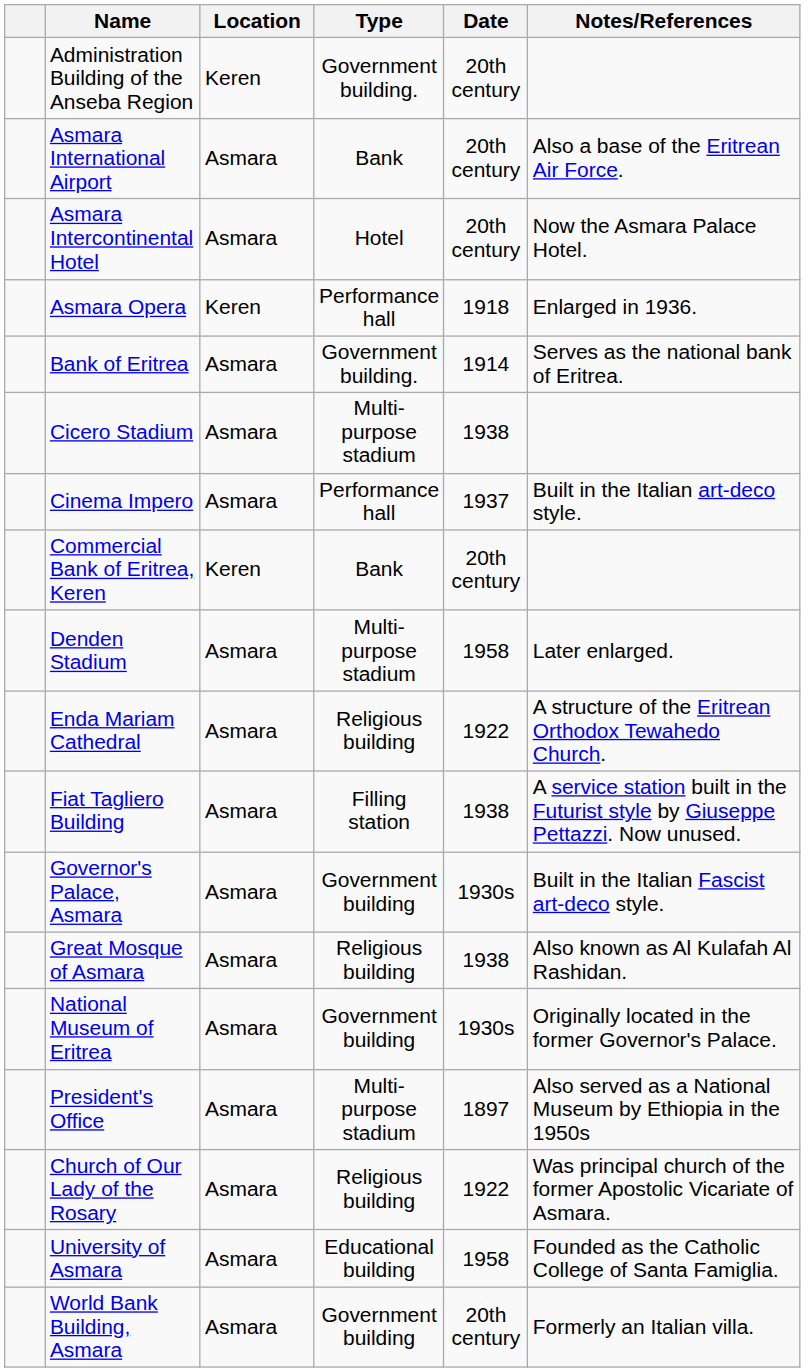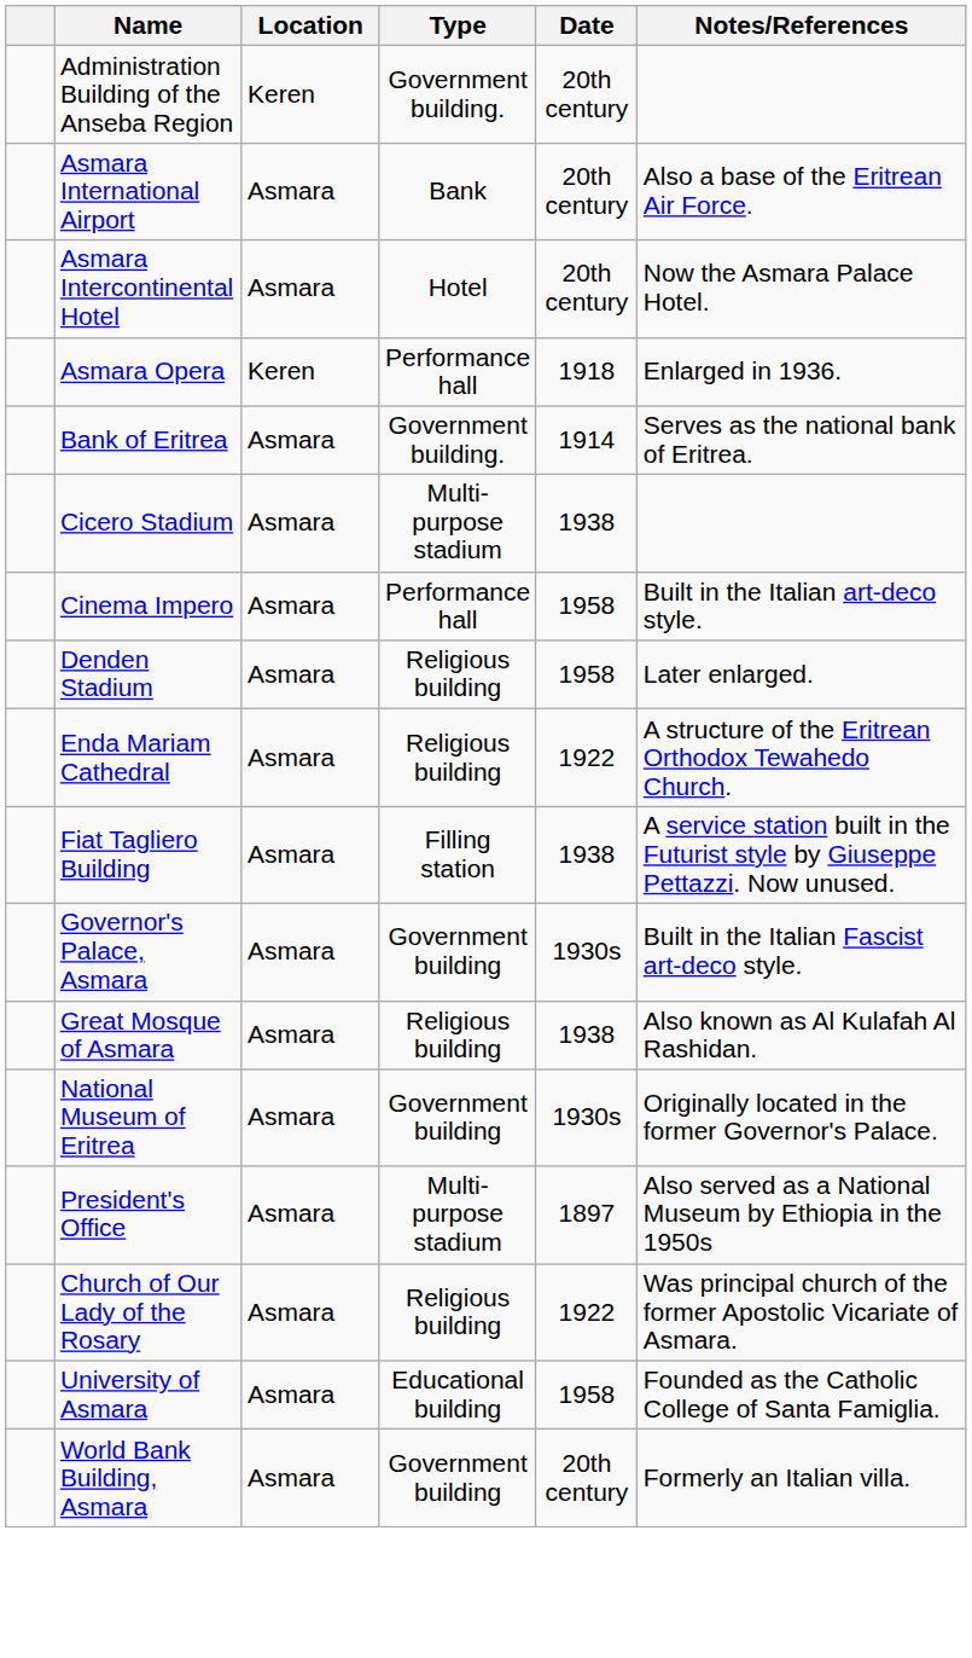 <table class="wikitable sortable">
 <tr>
 <th style="width:150px" class="unsortable"></th>
 <th style="width:120px">Name</th>
 <th style="width:150px">Location</th>
 <th style="width:80px">Type</th>
 <th style="width:80px">Date</th>
 <th style="width:550px" class="unsortable">Notes/References</th>
 </tr>
 <tr>
 <td></td>
 <td>Administration Building of the Anseba Region</td>
 <td>Keren</td>
 <td align="center">Government building.</td>
 <td align="center">20th century</td>
 <td></td>
 </tr>
 <tr>
 <td></td>
 <td><a href='#'>Asmara International Airport</a></td>
 <td>Asmara<br><small></small></td>
 <td align="center">Bank</td>
 <td align="center">20th century</td>
 <td>Also a base of the <a href='#'>Eritrean Air Force</a>.</td>
 </tr>
 <tr>
 <td></td>
 <td><a href='#'>Asmara Intercontinental Hotel</a></td>
 <td>Asmara<br><small></small></td>
 <td align="center">Hotel</td>
 <td align="center">20th century</td>
 <td>Now the Asmara Palace Hotel.</td>
 </tr>
 <tr>
 <td></td>
 <td><a href='#'>Asmara Opera</a></td>
 <td>Keren</td>
 <td align="center">Performance hall</td>
 <td align="center">1918</td>
 <td>Enlarged in 1936.</td>
 </tr>
 <tr>
 <td></td>
 <td><a href='#'>Bank of Eritrea</a></td>
 <td>Asmara<br><small></small></td>
 <td align="center">Government building.</td>
 <td align="center">1914</td>
 <td>Serves as the national bank of Eritrea.</td>
 </tr>
 <tr>
 <td></td>
 <td><a href='#'>Cicero Stadium</a></td>
 <td>Asmara<br><small></small></td>
 <td align="center">Multi-purpose stadium</td>
 <td align="center">1938</td>
 <td></td>
 </tr>
 <tr>
 <td></td>
 <td><a href='#'>Cinema Impero</a></td>
 <td>Asmara<br><small></small></td>
 <td align="center">Performance hall</td>
-<td align="center">1937</td>
+<td align="center">1958</td>
 <td>Built in the Italian <a href='#'>art-deco</a> style.</td>
-</tr>
-<tr>
-<td></td>
-<td><a href='#'>Commercial Bank of Eritrea, Keren</a></td>
-<td>Keren<br><small></small></td>
-<td align="center">Bank</td>
-<td align="center">20th century</td>
-<td></td>
 </tr>
 <tr>
 <td></td>
 <td><a href='#'>Denden Stadium</a></td>
 <td>Asmara<br><small></small></td>
-<td align="center">Multi-purpose stadium</td>
+<td align="center">Religious building</td>
 <td align="center">1958</td>
 <td>Later enlarged.</td>
 </tr>
 <tr>
 <td></td>
 <td><a href='#'>Enda Mariam Cathedral</a></td>
 <td>Asmara<br><small></small></td>
 <td align="center">Religious building</td>
 <td align="center">1922</td>
 <td>A structure of the <a href='#'>Eritrean Orthodox Tewahedo Church</a>.</td>
 </tr>
 <tr>
 <td></td>
 <td><a href='#'>Fiat Tagliero Building</a></td>
 <td>Asmara<br><small></small></td>
 <td align="center">Filling station</td>
 <td align="center">1938</td>
 <td>A <a href='#'>service station</a> built in the <a href='#'>Futurist style</a> by <a href='#'>Giuseppe Pettazzi</a>. Now unused.</td>
 </tr>
 <tr>
 <td></td>
 <td><a href='#'>Governor's Palace, Asmara</a></td>
 <td>Asmara<br><small></small></td>
 <td align="center">Government building</td>
 <td align="center">1930s</td>
 <td>Built in the Italian <a href='#'>Fascist</a> <a href='#'>art-deco</a> style.</td>
 </tr>
 <tr>
 <td></td>
 <td><a href='#'>Great Mosque of Asmara</a></td>
 <td>Asmara<br><small></small></td>
 <td align="center">Religious building</td>
 <td align="center">1938</td>
 <td>Also known as Al Kulafah Al Rashidan.</td>
 </tr>
 <tr>
 <td></td>
 <td><a href='#'>National Museum of Eritrea</a></td>
 <td>Asmara<br><small></small></td>
 <td align="center">Government building</td>
 <td align="center">1930s</td>
 <td>Originally located in the former Governor's Palace.</td>
 </tr>
 <tr>
 <td></td>
 <td><a href='#'>President's Office</a></td>
 <td>Asmara<br><small></small></td>
 <td align="center">Multi-purpose stadium</td>
 <td align="center">1897</td>
 <td>Also served as a National Museum by Ethiopia in the 1950s</td>
 </tr>
 <tr>
 <td></td>
 <td><a href='#'>Church of Our Lady of the Rosary</a></td>
 <td>Asmara<br><small></small></td>
 <td align="center">Religious building</td>
 <td align="center">1922</td>
 <td>Was principal church of the former Apostolic Vicariate of Asmara.</td>
 </tr>
 <tr>
 <td></td>
 <td><a href='#'>University of Asmara</a></td>
 <td>Asmara<br><small></small></td>
 <td align="center">Educational building</td>
 <td align="center">1958</td>
 <td>Founded as the Catholic College of Santa Famiglia.</td>
 </tr>
 <tr>
 <td></td>
 <td><a href='#'>World Bank Building, Asmara</a></td>
 <td>Asmara<br></td>
 <td align="center">Government building</td>
 <td align="center">20th century</td>
 <td>Formerly an Italian villa.</td>
 </tr>
 </table>
